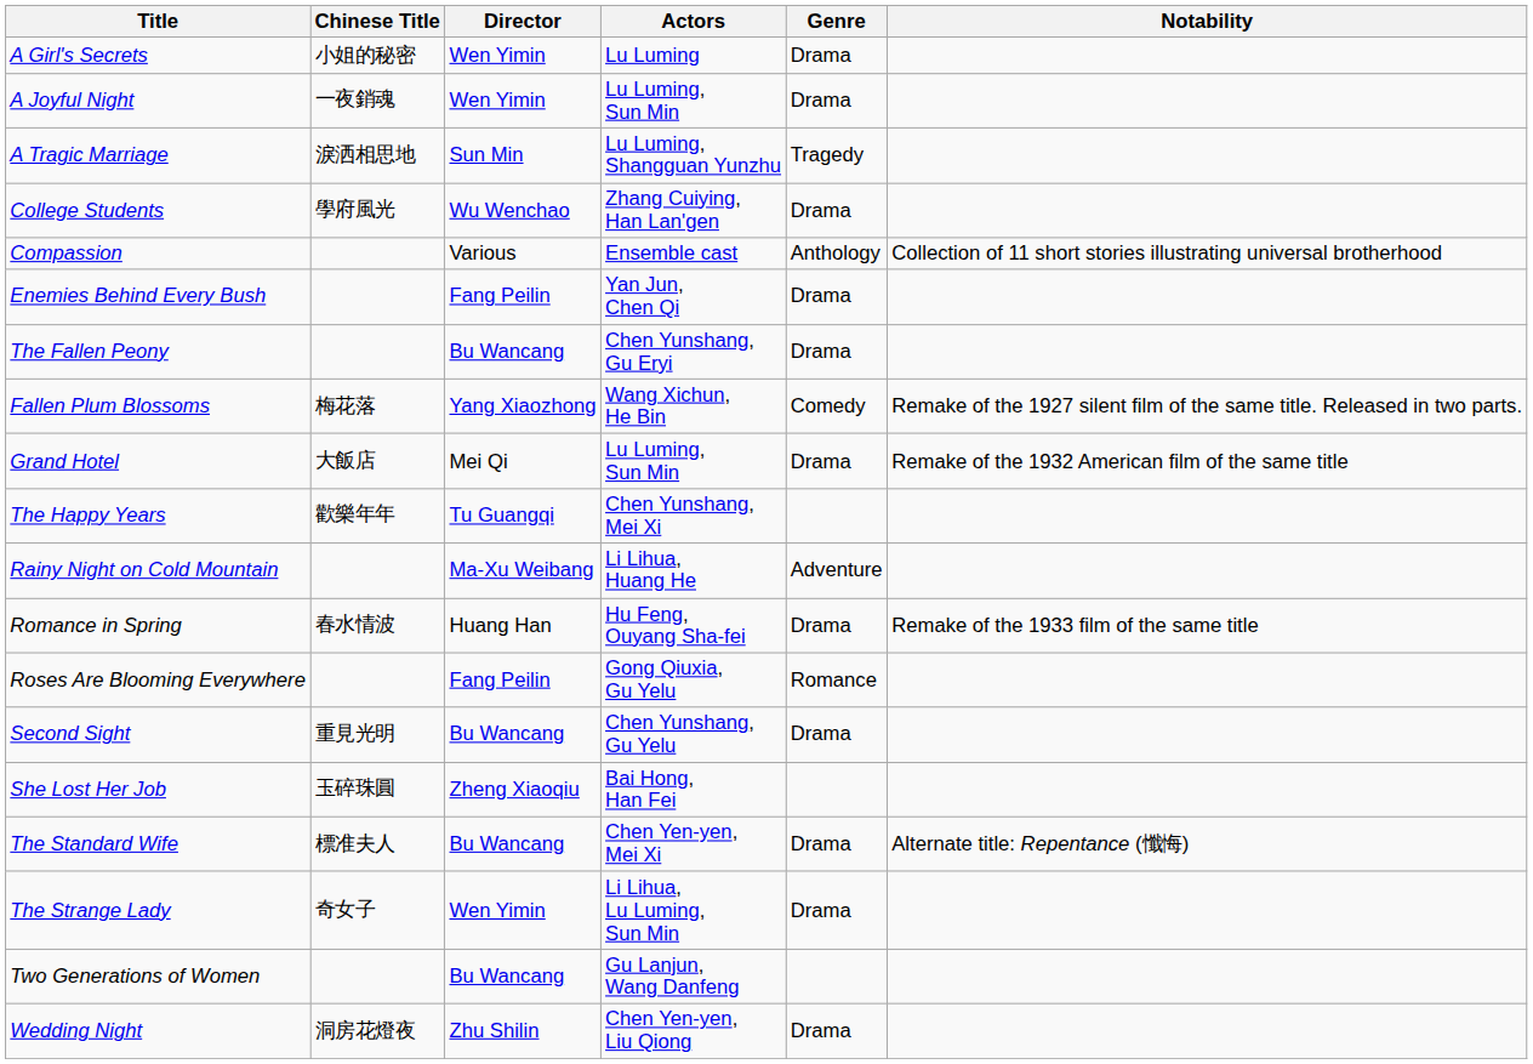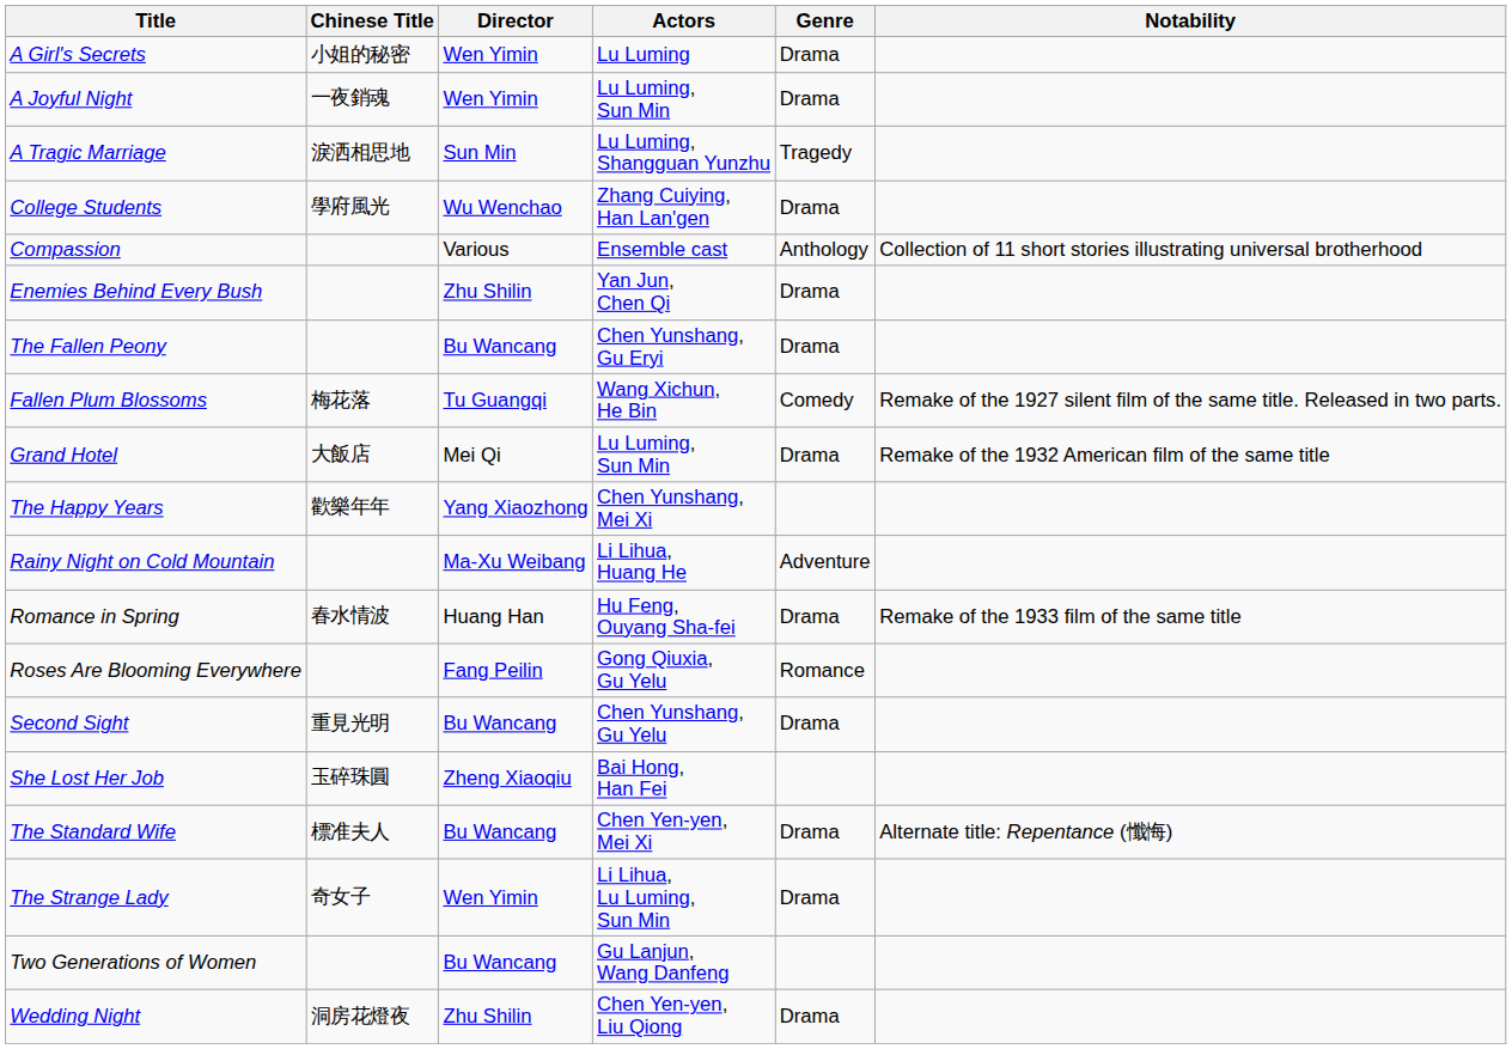 <table class="wikitable">
 <tr>
 <th>Title</th>
 <th>Chinese Title</th>
 <th>Director</th>
 <th>Actors</th>
 <th>Genre</th>
 <th>Notability</th>
 </tr>
 <tr>
 <td><em><a href='#'>A Girl's Secrets</a></em></td>
 <td>小姐的秘密</td>
 <td><a href='#'>Wen Yimin</a></td>
 <td><a href='#'>Lu Luming</a></td>
 <td>Drama</td>
 <td></td>
 </tr>
 <tr>
 <td><em><a href='#'>A Joyful Night</a></em></td>
 <td>一夜銷魂</td>
 <td><a href='#'>Wen Yimin</a></td>
 <td><a href='#'>Lu Luming</a>,<br><a href='#'>Sun Min</a><br></td>
 <td>Drama</td>
 <td></td>
 </tr>
 <tr>
 <td><em><a href='#'>A Tragic Marriage</a></em></td>
 <td>淚洒相思地</td>
 <td><a href='#'>Sun Min</a></td>
 <td><a href='#'>Lu Luming</a>,<br><a href='#'>Shangguan Yunzhu</a><br></td>
 <td>Tragedy</td>
 <td></td>
 </tr>
 <tr>
 <td><em><a href='#'>College Students</a></em></td>
 <td>學府風光</td>
 <td><a href='#'>Wu Wenchao</a></td>
 <td><a href='#'>Zhang Cuiying</a>,<br><a href='#'>Han Lan'gen</a><br></td>
 <td>Drama</td>
 <td></td>
 </tr>
 <tr>
 <td><em><a href='#'>Compassion</a></em></td>
 <td></td>
 <td>Various</td>
 <td><a href='#'>Ensemble cast</a></td>
 <td>Anthology</td>
 <td>Collection of 11 short stories illustrating universal brotherhood</td>
 </tr>
 <tr>
 <td><em><a href='#'>Enemies Behind Every Bush</a></em></td>
 <td></td>
-<td><a href='#'>Fang Peilin</a></td>
+<td><a href='#'>Zhu Shilin</a></td>
 <td><a href='#'>Yan Jun</a>,<br><a href='#'>Chen Qi</a></td>
 <td>Drama</td>
 <td></td>
 </tr>
 <tr>
 <td><em><a href='#'>The Fallen Peony</a></em></td>
 <td></td>
 <td><a href='#'>Bu Wancang</a></td>
 <td><a href='#'>Chen Yunshang</a>,<br><a href='#'>Gu Eryi</a><br></td>
 <td>Drama</td>
 <td></td>
 </tr>
 <tr>
 <td><em><a href='#'>Fallen Plum Blossoms</a></em></td>
 <td>梅花落</td>
-<td><a href='#'>Yang Xiaozhong</a></td>
+<td><a href='#'>Tu Guangqi</a></td>
 <td><a href='#'>Wang Xichun</a>,<br><a href='#'>He Bin</a><br></td>
 <td>Comedy</td>
 <td>Remake of the 1927 silent film of the same title.  Released in two parts.</td>
 </tr>
 <tr>
 <td><em><a href='#'>Grand Hotel</a></em></td>
 <td>大飯店</td>
 <td>Mei Qi</td>
 <td><a href='#'>Lu Luming</a>,<br><a href='#'>Sun Min</a><br></td>
 <td>Drama</td>
 <td>Remake of the 1932 American film of the same title</td>
 </tr>
 <tr>
 <td><em><a href='#'>The Happy Years</a></em></td>
 <td>歡樂年年</td>
-<td><a href='#'>Tu Guangqi</a></td>
+<td><a href='#'>Yang Xiaozhong</a></td>
 <td><a href='#'>Chen Yunshang</a>,<br><a href='#'>Mei Xi</a><br></td>
 <td></td>
 <td></td>
 </tr>
 <tr>
 <td><em><a href='#'>Rainy Night on Cold Mountain</a></em></td>
 <td></td>
 <td><a href='#'>Ma-Xu Weibang</a></td>
 <td><a href='#'>Li Lihua</a>,<br><a href='#'>Huang He</a><br></td>
 <td>Adventure</td>
 <td></td>
 </tr>
 <tr>
 <td><em>Romance in Spring</em></td>
 <td>春水情波</td>
 <td>Huang Han</td>
 <td><a href='#'>Hu Feng</a>,<br><a href='#'>Ouyang Sha-fei</a><br></td>
 <td>Drama</td>
 <td>Remake of the 1933 film of the same title</td>
 </tr>
 <tr>
 <td><em>Roses Are Blooming Everywhere</em></td>
 <td></td>
 <td><a href='#'>Fang Peilin</a></td>
 <td><a href='#'>Gong Qiuxia</a>,<br><a href='#'>Gu Yelu</a><br></td>
 <td>Romance</td>
 <td></td>
 </tr>
 <tr>
 <td><em><a href='#'>Second Sight</a></em></td>
 <td>重見光明</td>
 <td><a href='#'>Bu Wancang</a></td>
 <td><a href='#'>Chen Yunshang</a>,<br><a href='#'>Gu Yelu</a></td>
 <td>Drama</td>
 <td></td>
 </tr>
 <tr>
 <td><em><a href='#'>She Lost Her Job</a></em></td>
 <td>玉碎珠圓</td>
 <td><a href='#'>Zheng Xiaoqiu</a></td>
 <td><a href='#'>Bai Hong</a>,<br><a href='#'>Han Fei</a><br></td>
 <td></td>
 <td></td>
 </tr>
 <tr>
 <td><em><a href='#'>The Standard Wife</a></em></td>
 <td>標准夫人</td>
 <td><a href='#'>Bu Wancang</a></td>
 <td><a href='#'>Chen Yen-yen</a>,<br><a href='#'>Mei Xi</a></td>
 <td>Drama</td>
 <td>Alternate title:  <em>Repentance</em> (懺悔)</td>
 </tr>
 <tr>
 <td><em><a href='#'>The Strange Lady</a></em></td>
 <td>奇女子</td>
 <td><a href='#'>Wen Yimin</a></td>
 <td><a href='#'>Li Lihua</a>,<br><a href='#'>Lu Luming</a>,<br><a href='#'>Sun Min</a><br></td>
 <td>Drama</td>
 <td></td>
 </tr>
 <tr>
 <td><em>Two Generations of Women</em></td>
 <td></td>
 <td><a href='#'>Bu Wancang</a></td>
 <td><a href='#'>Gu Lanjun</a>,<br><a href='#'>Wang Danfeng</a><br></td>
 <td></td>
 <td></td>
 </tr>
 <tr>
 <td><em><a href='#'>Wedding Night</a></em></td>
 <td>洞房花燈夜</td>
 <td><a href='#'>Zhu Shilin</a></td>
 <td><a href='#'>Chen Yen-yen</a>,<br><a href='#'>Liu Qiong</a></td>
 <td>Drama</td>
 <td></td>
 </tr>
 <tr>
 </tr>
 </table>
